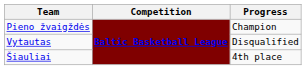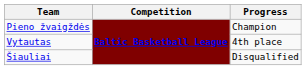 <table class="wikitable sortable">
 <tr>
 <th>Team</th>
 <th>Competition</th>
 <th>Progress</th>
 </tr>
 <tr>
 <td><a href='#'>Pieno žvaigždės</a></td>
 <td rowspan="3" style="background-color:maroon;color:white;text-align:center"><strong><a href='#'><span>Baltic Basketball League</span></a></strong></td>
 <td>Champion</td>
 </tr>
 <tr>
 <td><a href='#'>Vytautas</a></td>
-<td>Disqualified</td>
+<td>4th place</td>
 </tr>
 <tr>
 <td><a href='#'>Šiauliai</a></td>
-<td>4th place</td>
+<td>Disqualified</td>
 </tr>
 </table>
